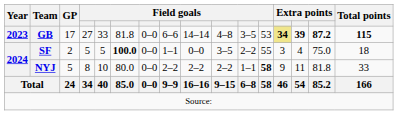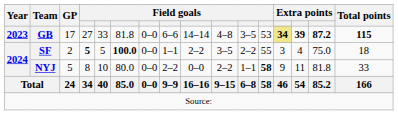 <table class="wikitable" style="text-align:center;">
 <tr>
 <th rowspan="2">Year</th>
 <th rowspan="2">Team</th>
 <th rowspan="2">GP</th>
 <th colspan="9">Field goals</th>
 <th colspan="3">Extra points</th>
 <th rowspan="2">Total points</th>
 </tr>
 <tr>
 <th></th>
 <th></th>
 <th></th>
 <th></th>
 <th></th>
 <th></th>
 <th></th>
 <th></th>
 <th></th>
 <th></th>
 <th></th>
 <th></th>
 </tr>
 <tr>
 <th><a href='#'>2023</a></th>
 <th><a href='#'>GB</a></th>
 <td>17</td>
 <td>27</td>
 <td>33</td>
 <td>81.8</td>
 <td>0–0</td>
 <td>6–6</td>
 <td>14–14</td>
 <td>4–8</td>
 <td>3–5</td>
 <td>53</td>
 <td style="background: khaki;"><strong>34</strong></td>
 <td><strong>39</strong></td>
 <td><strong>87.2</strong></td>
 <td><strong>115</strong></td>
 </tr>
 <tr>
 <th rowspan="2"><a href='#'>2024</a></th>
 <th><a href='#'>SF</a></th>
 <td>2</td>
-<td>5</td>
+<td><strong>5</strong></td>
 <td>5</td>
 <td><strong>100.0</strong></td>
 <td>0–0</td>
 <td>1–1</td>
-<td>0–0</td>
+<td>2–2</td>
 <td>3–5</td>
 <td>2–2</td>
 <td>55</td>
 <td>3</td>
 <td>4</td>
 <td>75.0</td>
 <td>18</td>
 </tr>
 <tr>
 <th><a href='#'>NYJ</a></th>
 <td>5</td>
 <td>8</td>
 <td>10</td>
 <td>80.0</td>
 <td>0–0</td>
 <td>2–2</td>
-<td>2–2</td>
+<td>0–0</td>
 <td>2–2</td>
 <td>1–1</td>
 <td><strong>58</strong></td>
 <td>9</td>
 <td>11</td>
 <td>81.8</td>
 <td>33</td>
 </tr>
 <tr>
 <th colspan="2">Total</th>
 <th>24</th>
 <th>34</th>
 <th>40</th>
 <th>85.0</th>
 <th>0–0</th>
 <th>9–9</th>
 <th>16–16</th>
 <th>9–15</th>
 <th>6–8</th>
 <th>58</th>
 <th>46</th>
 <th>54</th>
 <th>85.2</th>
 <th>166</th>
 </tr>
 <tr>
 <td colspan="16"><small>Source: </small></td>
 </tr>
 </table>
